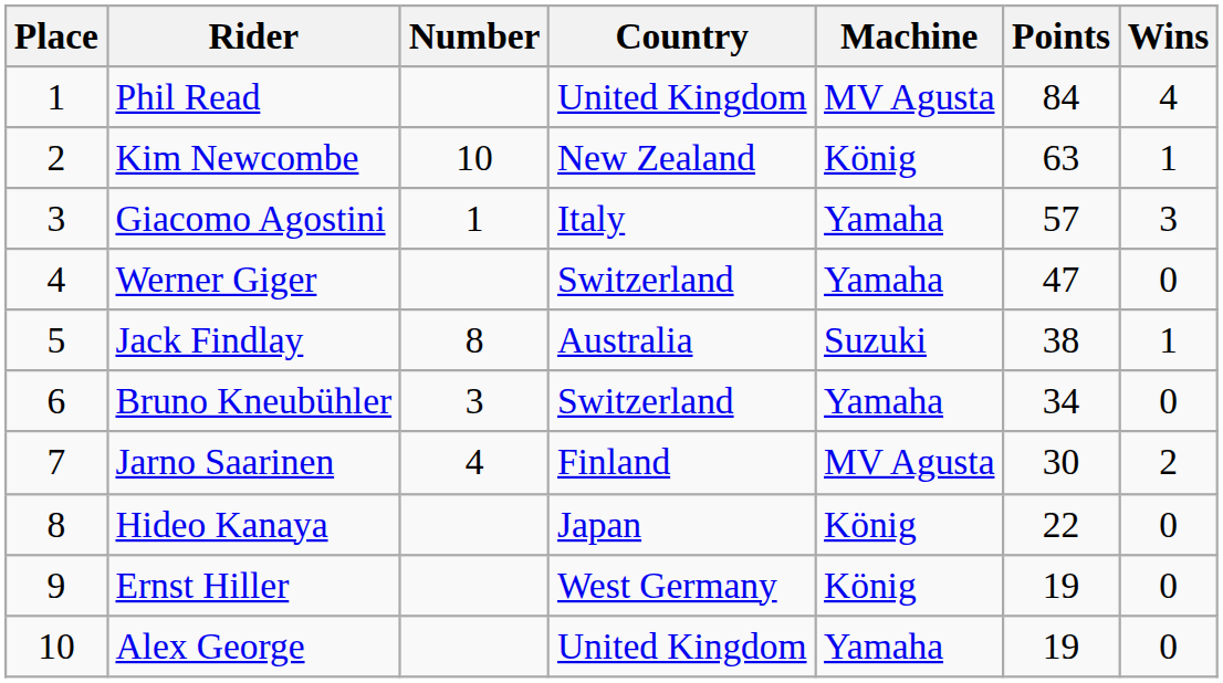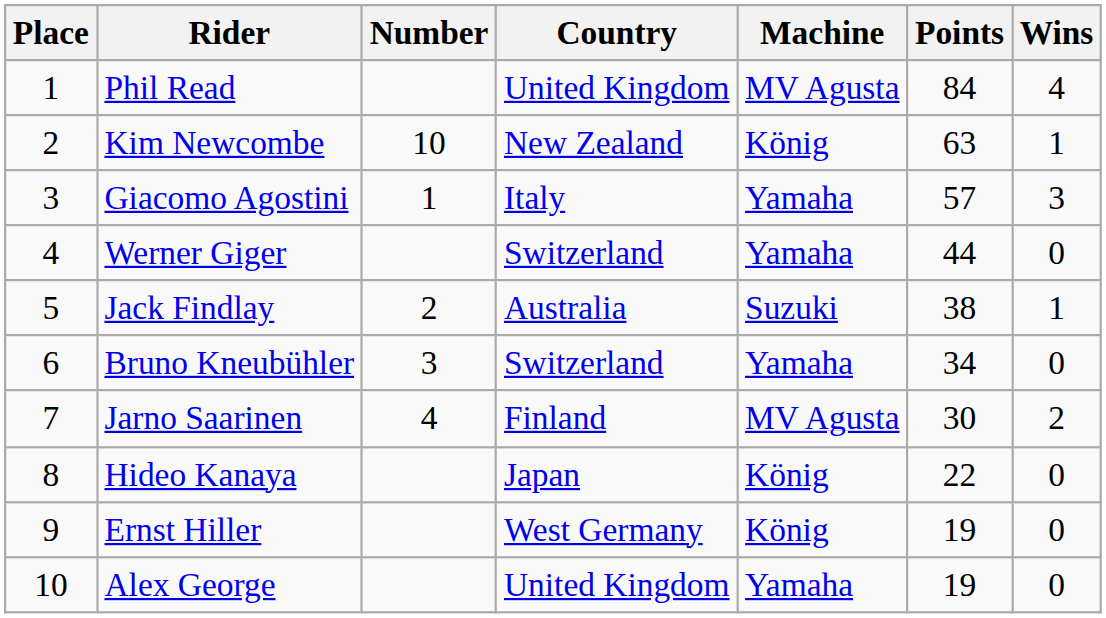 <table class="wikitable" style="font-size: 95%;">
 <tr>
 <th>Place</th>
 <th>Rider</th>
 <th>Number</th>
 <th>Country</th>
 <th>Machine</th>
 <th>Points</th>
 <th>Wins</th>
 </tr>
 <tr>
 <td align="center">1</td>
 <td> <a href='#'>Phil Read</a></td>
 <td></td>
 <td><a href='#'>United Kingdom</a></td>
 <td><a href='#'>MV Agusta</a></td>
 <td align="center">84</td>
 <td align="center">4</td>
 </tr>
 <tr>
 <td align="center">2</td>
 <td> <a href='#'>Kim Newcombe</a></td>
 <td align="center">10</td>
 <td><a href='#'>New Zealand</a></td>
 <td><a href='#'>König</a></td>
 <td align="center">63</td>
 <td align="center">1</td>
 </tr>
 <tr>
 <td align="center">3</td>
 <td> <a href='#'>Giacomo Agostini</a></td>
 <td align="center">1</td>
 <td><a href='#'>Italy</a></td>
 <td><a href='#'>Yamaha</a></td>
 <td align="center">57</td>
 <td align="center">3</td>
 </tr>
 <tr>
 <td align="center">4</td>
 <td> <a href='#'>Werner Giger</a></td>
 <td></td>
 <td><a href='#'>Switzerland</a></td>
 <td><a href='#'>Yamaha</a></td>
-<td align="center">47</td>
+<td align="center">44</td>
 <td align="center">0</td>
 </tr>
 <tr>
 <td align="center">5</td>
 <td> <a href='#'>Jack Findlay</a></td>
-<td align="center">8</td>
+<td align="center">2</td>
 <td><a href='#'>Australia</a></td>
 <td><a href='#'>Suzuki</a></td>
 <td align="center">38</td>
 <td align="center">1</td>
 </tr>
 <tr>
 <td align="center">6</td>
 <td> <a href='#'>Bruno Kneubühler</a></td>
 <td align="center">3</td>
 <td><a href='#'>Switzerland</a></td>
 <td><a href='#'>Yamaha</a></td>
 <td align="center">34</td>
 <td align="center">0</td>
 </tr>
 <tr>
 <td align="center">7</td>
 <td> <a href='#'>Jarno Saarinen</a></td>
 <td align="center">4</td>
 <td><a href='#'>Finland</a></td>
 <td><a href='#'>MV Agusta</a></td>
 <td align="center">30</td>
 <td align="center">2</td>
 </tr>
 <tr>
 <td align="center">8</td>
 <td> <a href='#'>Hideo Kanaya</a></td>
 <td></td>
 <td><a href='#'>Japan</a></td>
 <td><a href='#'>König</a></td>
 <td align="center">22</td>
 <td align="center">0</td>
 </tr>
 <tr>
 <td align="center">9</td>
 <td> <a href='#'>Ernst Hiller</a></td>
 <td></td>
 <td><a href='#'>West Germany</a></td>
 <td><a href='#'>König</a></td>
 <td align="center">19</td>
 <td align="center">0</td>
 </tr>
 <tr>
 <td align="center">10</td>
 <td> <a href='#'>Alex George</a></td>
 <td></td>
 <td><a href='#'>United Kingdom</a></td>
 <td><a href='#'>Yamaha</a></td>
 <td align="center">19</td>
 <td align="center">0</td>
 </tr>
 </table>
